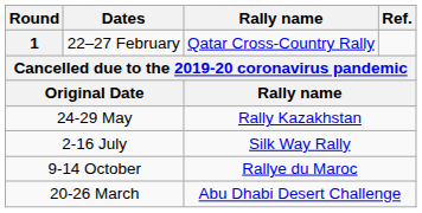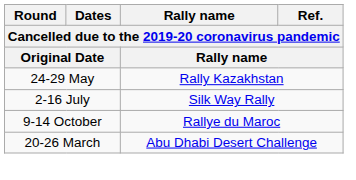 <table class="wikitable" style="font-size: 85%">
 <tr>
 <th>Round</th>
 <th>Dates</th>
 <th>Rally name</th>
 <th>Ref.</th>
-</tr>
-<tr>
-<th>1</th>
-<td>22–27 February</td>
-<td> <a href='#'>Qatar Cross-Country Rally</a></td>
-<td></td>
 </tr>
 <tr>
 <th colspan=4>Cancelled due to the <a href='#'>2019-20 coronavirus pandemic</a></th>
 </tr>
 <tr>
 <th colspan=2 align=center>Original Date</th>
 <th colspan=2 align=center>Rally name</th>
 </tr>
 <tr>
 <td colspan=2 align=center>24-29 May</td>
 <td colspan=2 align=center> <a href='#'>Rally Kazakhstan</a></td>
 </tr>
 <tr>
 <td colspan=2 align=center>2-16 July</td>
 <td colspan=2 align=center> <a href='#'>Silk Way Rally</a></td>
 </tr>
 <tr>
 <td colspan=2 align=center>9-14 October</td>
 <td colspan=2 align=center> <a href='#'>Rallye du Maroc</a></td>
 </tr>
 <tr>
 <td colspan=2 align=center>20-26 March</td>
 <td colspan=2 align=center> <a href='#'>Abu Dhabi Desert Challenge</a></td>
 </tr>
 </table>
